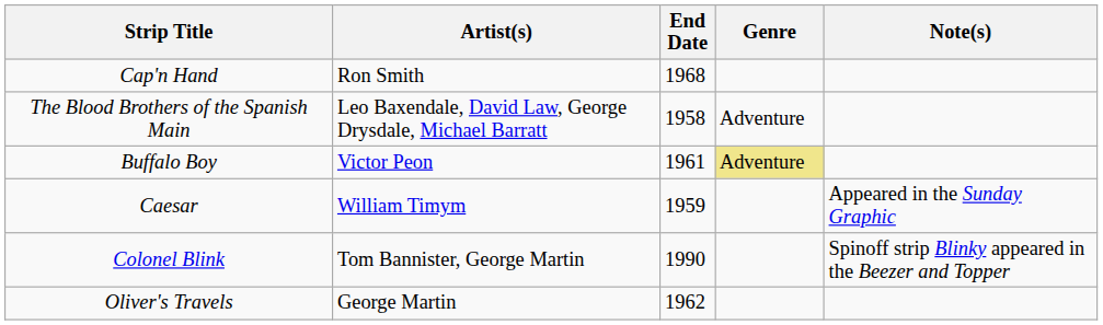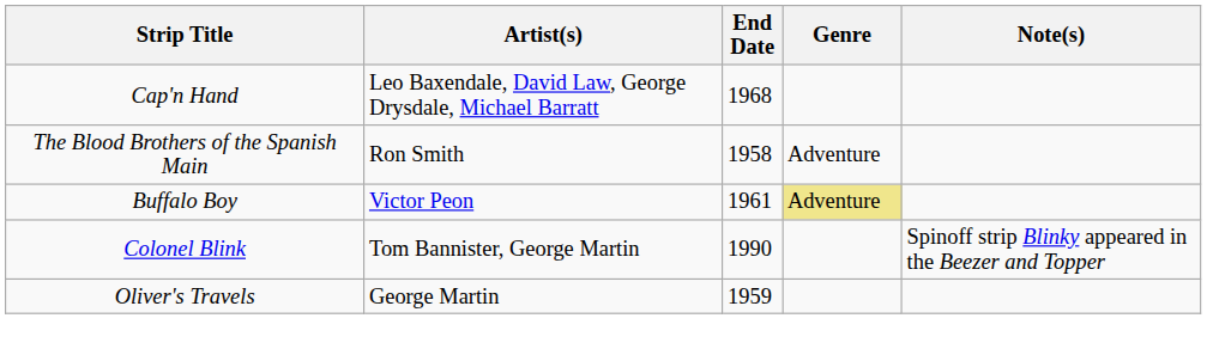 <table class="wikitable sortable">
 <tr>
 <th width=30%>Strip Title</th>
 <th width=30%>Artist(s)</th>
 <th width=5%>End Date</th>
 <th width=10%>Genre</th>
 <th width=25%>Note(s)</th>
 </tr>
 <tr>
 <td align=center><em>Cap'n Hand</em></td>
-<td>Ron Smith</td>
+<td>Leo Baxendale, <a href='#'>David Law</a>, George Drysdale, <a href='#'>Michael Barratt</a></td>
 <td>1968</td>
 <td></td>
 <td></td>
 </tr>
 <tr>
 <td align=center><em>The Blood Brothers of the Spanish Main</em></td>
-<td>Leo Baxendale, <a href='#'>David Law</a>, George Drysdale, <a href='#'>Michael Barratt</a></td>
+<td>Ron Smith</td>
 <td>1958</td>
 <td>Adventure</td>
 <td></td>
 </tr>
 <tr>
 <td align=center><em>Buffalo Boy</em></td>
 <td><a href='#'>Victor Peon</a></td>
 <td>1961</td>
 <td style="background: khaki;">Adventure</td>
 <td></td>
 </tr>
 <tr>
-<td align=center><em>Caesar</em></td>
-<td><a href='#'>William Timym</a></td>
-<td>1959</td>
-<td></td>
-<td>Appeared in the <em><a href='#'>Sunday Graphic</a></em></td>
-</tr>
-<tr>
 <td align=center><em><a href='#'>Colonel Blink</a></em></td>
 <td>Tom Bannister, George Martin</td>
 <td>1990</td>
 <td></td>
 <td>Spinoff strip <em><a href='#'>Blinky</a></em> appeared in the <em>Beezer and Topper</em></td>
 </tr>
 <tr>
 <td align=center><em>Oliver's Travels</em></td>
 <td>George Martin</td>
-<td>1962</td>
+<td>1959</td>
 <td></td>
 <td></td>
 </tr>
 </table>
